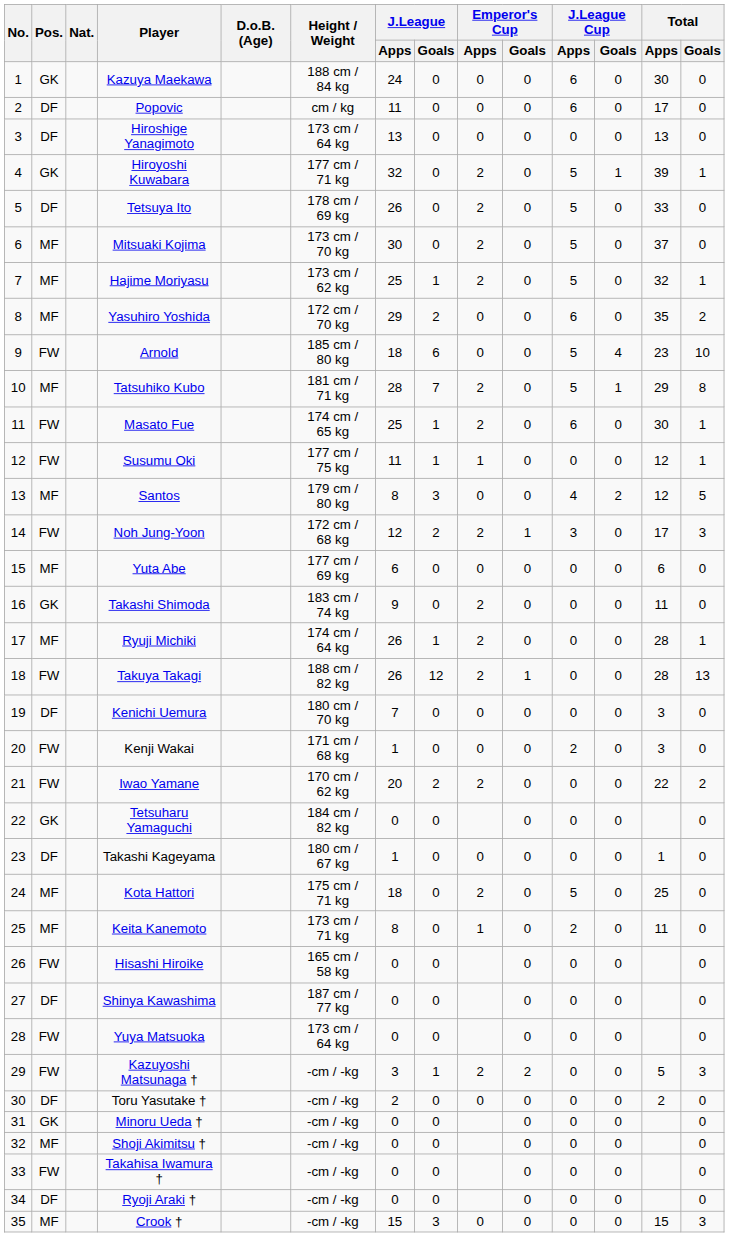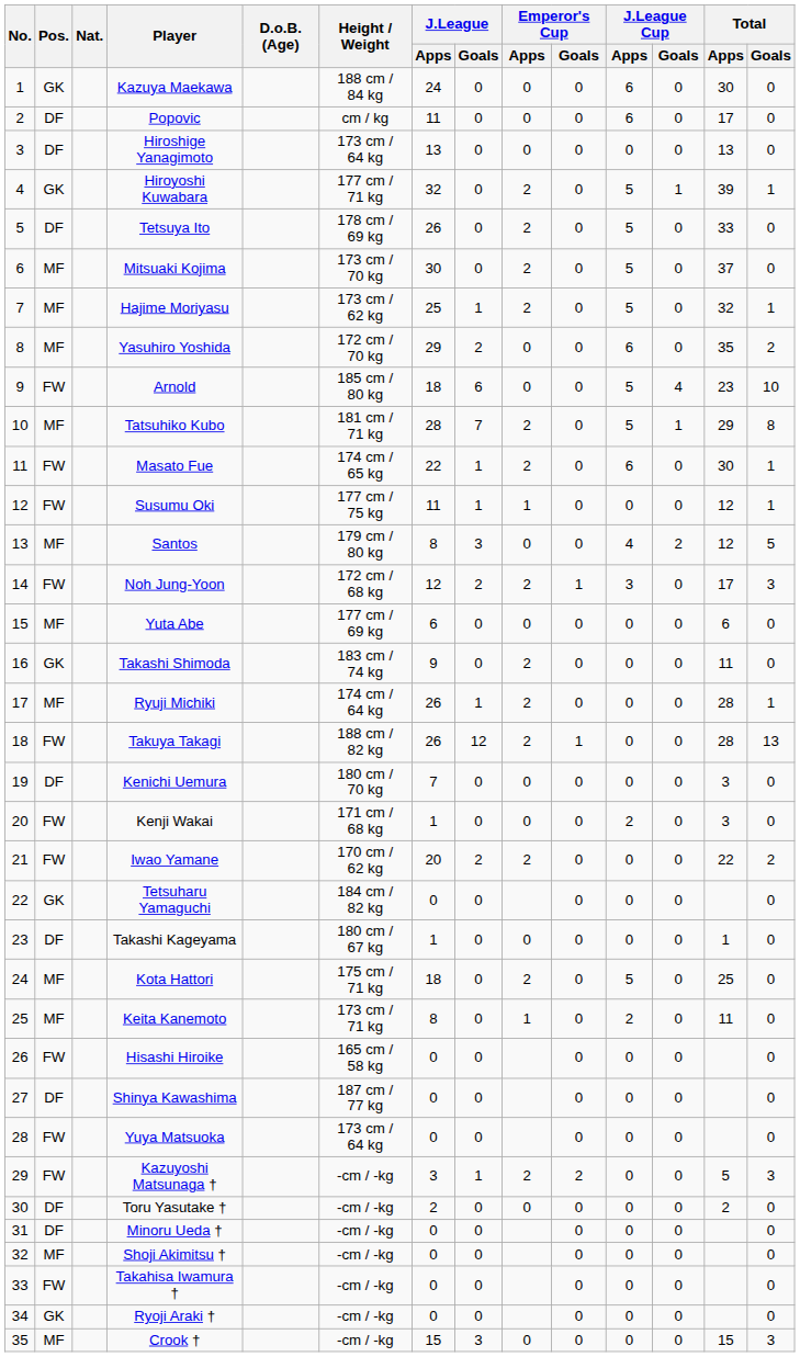 <table class="wikitable" style="text-align:center;">
 <tr>
 <th rowspan="2">No.</th>
 <th rowspan="2">Pos.</th>
 <th rowspan="2">Nat.</th>
 <th rowspan="2">Player</th>
 <th rowspan="2">D.o.B. (Age)</th>
 <th rowspan="2">Height / Weight</th>
 <th colspan="2"><a href='#'>J.League</a></th>
 <th colspan="2"><a href='#'>Emperor's Cup</a></th>
 <th colspan="2"><a href='#'>J.League Cup</a></th>
 <th colspan="2">Total</th>
 </tr>
 <tr>
 <th>Apps</th>
 <th>Goals</th>
 <th>Apps</th>
 <th>Goals</th>
 <th>Apps</th>
 <th>Goals</th>
 <th>Apps</th>
 <th>Goals</th>
 </tr>
 <tr>
 <td>1</td>
 <td>GK</td>
 <td></td>
 <td><a href='#'>Kazuya Maekawa</a></td>
 <td></td>
 <td>188 cm / 84 kg</td>
 <td>24</td>
 <td>0</td>
 <td>0</td>
 <td>0</td>
 <td>6</td>
 <td>0</td>
 <td>30</td>
 <td>0</td>
 </tr>
 <tr>
 <td>2</td>
 <td>DF</td>
 <td></td>
 <td><a href='#'>Popovic</a></td>
 <td></td>
 <td>cm / kg</td>
 <td>11</td>
 <td>0</td>
 <td>0</td>
 <td>0</td>
 <td>6</td>
 <td>0</td>
 <td>17</td>
 <td>0</td>
 </tr>
 <tr>
 <td>3</td>
 <td>DF</td>
 <td></td>
 <td><a href='#'>Hiroshige Yanagimoto</a></td>
 <td></td>
 <td>173 cm / 64 kg</td>
 <td>13</td>
 <td>0</td>
 <td>0</td>
 <td>0</td>
 <td>0</td>
 <td>0</td>
 <td>13</td>
 <td>0</td>
 </tr>
 <tr>
 <td>4</td>
 <td>GK</td>
 <td></td>
 <td><a href='#'>Hiroyoshi Kuwabara</a></td>
 <td></td>
 <td>177 cm / 71 kg</td>
 <td>32</td>
 <td>0</td>
 <td>2</td>
 <td>0</td>
 <td>5</td>
 <td>1</td>
 <td>39</td>
 <td>1</td>
 </tr>
 <tr>
 <td>5</td>
 <td>DF</td>
 <td></td>
 <td><a href='#'>Tetsuya Ito</a></td>
 <td></td>
 <td>178 cm / 69 kg</td>
 <td>26</td>
 <td>0</td>
 <td>2</td>
 <td>0</td>
 <td>5</td>
 <td>0</td>
 <td>33</td>
 <td>0</td>
 </tr>
 <tr>
 <td>6</td>
 <td>MF</td>
 <td></td>
 <td><a href='#'>Mitsuaki Kojima</a></td>
 <td></td>
 <td>173 cm / 70 kg</td>
 <td>30</td>
 <td>0</td>
 <td>2</td>
 <td>0</td>
 <td>5</td>
 <td>0</td>
 <td>37</td>
 <td>0</td>
 </tr>
 <tr>
 <td>7</td>
 <td>MF</td>
 <td></td>
 <td><a href='#'>Hajime Moriyasu</a></td>
 <td></td>
 <td>173 cm / 62 kg</td>
 <td>25</td>
 <td>1</td>
 <td>2</td>
 <td>0</td>
 <td>5</td>
 <td>0</td>
 <td>32</td>
 <td>1</td>
 </tr>
 <tr>
 <td>8</td>
 <td>MF</td>
 <td></td>
 <td><a href='#'>Yasuhiro Yoshida</a></td>
 <td></td>
 <td>172 cm / 70 kg</td>
 <td>29</td>
 <td>2</td>
 <td>0</td>
 <td>0</td>
 <td>6</td>
 <td>0</td>
 <td>35</td>
 <td>2</td>
 </tr>
 <tr>
 <td>9</td>
 <td>FW</td>
 <td></td>
 <td><a href='#'>Arnold</a></td>
 <td></td>
 <td>185 cm / 80 kg</td>
 <td>18</td>
 <td>6</td>
 <td>0</td>
 <td>0</td>
 <td>5</td>
 <td>4</td>
 <td>23</td>
 <td>10</td>
 </tr>
 <tr>
 <td>10</td>
 <td>MF</td>
 <td></td>
 <td><a href='#'>Tatsuhiko Kubo</a></td>
 <td></td>
 <td>181 cm / 71 kg</td>
 <td>28</td>
 <td>7</td>
 <td>2</td>
 <td>0</td>
 <td>5</td>
 <td>1</td>
 <td>29</td>
 <td>8</td>
 </tr>
 <tr>
 <td>11</td>
 <td>FW</td>
 <td></td>
 <td><a href='#'>Masato Fue</a></td>
 <td></td>
 <td>174 cm / 65 kg</td>
-<td>25</td>
+<td>22</td>
 <td>1</td>
 <td>2</td>
 <td>0</td>
 <td>6</td>
 <td>0</td>
 <td>30</td>
 <td>1</td>
 </tr>
 <tr>
 <td>12</td>
 <td>FW</td>
 <td></td>
 <td><a href='#'>Susumu Oki</a></td>
 <td></td>
 <td>177 cm / 75 kg</td>
 <td>11</td>
 <td>1</td>
 <td>1</td>
 <td>0</td>
 <td>0</td>
 <td>0</td>
 <td>12</td>
 <td>1</td>
 </tr>
 <tr>
 <td>13</td>
 <td>MF</td>
 <td></td>
 <td><a href='#'>Santos</a></td>
 <td></td>
 <td>179 cm / 80 kg</td>
 <td>8</td>
 <td>3</td>
 <td>0</td>
 <td>0</td>
 <td>4</td>
 <td>2</td>
 <td>12</td>
 <td>5</td>
 </tr>
 <tr>
 <td>14</td>
 <td>FW</td>
 <td></td>
 <td><a href='#'>Noh Jung-Yoon</a></td>
 <td></td>
 <td>172 cm / 68 kg</td>
 <td>12</td>
 <td>2</td>
 <td>2</td>
 <td>1</td>
 <td>3</td>
 <td>0</td>
 <td>17</td>
 <td>3</td>
 </tr>
 <tr>
 <td>15</td>
 <td>MF</td>
 <td></td>
 <td><a href='#'>Yuta Abe</a></td>
 <td></td>
 <td>177 cm / 69 kg</td>
 <td>6</td>
 <td>0</td>
 <td>0</td>
 <td>0</td>
 <td>0</td>
 <td>0</td>
 <td>6</td>
 <td>0</td>
 </tr>
 <tr>
 <td>16</td>
 <td>GK</td>
 <td></td>
 <td><a href='#'>Takashi Shimoda</a></td>
 <td></td>
 <td>183 cm / 74 kg</td>
 <td>9</td>
 <td>0</td>
 <td>2</td>
 <td>0</td>
 <td>0</td>
 <td>0</td>
 <td>11</td>
 <td>0</td>
 </tr>
 <tr>
 <td>17</td>
 <td>MF</td>
 <td></td>
 <td><a href='#'>Ryuji Michiki</a></td>
 <td></td>
 <td>174 cm / 64 kg</td>
 <td>26</td>
 <td>1</td>
 <td>2</td>
 <td>0</td>
 <td>0</td>
 <td>0</td>
 <td>28</td>
 <td>1</td>
 </tr>
 <tr>
 <td>18</td>
 <td>FW</td>
 <td></td>
 <td><a href='#'>Takuya Takagi</a></td>
 <td></td>
 <td>188 cm / 82 kg</td>
 <td>26</td>
 <td>12</td>
 <td>2</td>
 <td>1</td>
 <td>0</td>
 <td>0</td>
 <td>28</td>
 <td>13</td>
 </tr>
 <tr>
 <td>19</td>
 <td>DF</td>
 <td></td>
 <td><a href='#'>Kenichi Uemura</a></td>
 <td></td>
 <td>180 cm / 70 kg</td>
 <td>7</td>
 <td>0</td>
 <td>0</td>
 <td>0</td>
 <td>0</td>
 <td>0</td>
 <td>3</td>
 <td>0</td>
 </tr>
 <tr>
 <td>20</td>
 <td>FW</td>
 <td></td>
 <td>Kenji Wakai</td>
 <td></td>
 <td>171 cm / 68 kg</td>
 <td>1</td>
 <td>0</td>
 <td>0</td>
 <td>0</td>
 <td>2</td>
 <td>0</td>
 <td>3</td>
 <td>0</td>
 </tr>
 <tr>
 <td>21</td>
 <td>FW</td>
 <td></td>
 <td><a href='#'>Iwao Yamane</a></td>
 <td></td>
 <td>170 cm / 62 kg</td>
 <td>20</td>
 <td>2</td>
 <td>2</td>
 <td>0</td>
 <td>0</td>
 <td>0</td>
 <td>22</td>
 <td>2</td>
 </tr>
 <tr>
 <td>22</td>
 <td>GK</td>
 <td></td>
 <td><a href='#'>Tetsuharu Yamaguchi</a></td>
 <td></td>
 <td>184 cm / 82 kg</td>
 <td>0</td>
 <td>0</td>
 <td></td>
 <td>0</td>
 <td>0</td>
 <td>0</td>
 <td></td>
 <td>0</td>
 </tr>
 <tr>
 <td>23</td>
 <td>DF</td>
 <td></td>
 <td>Takashi Kageyama</td>
 <td></td>
 <td>180 cm / 67 kg</td>
 <td>1</td>
 <td>0</td>
 <td>0</td>
 <td>0</td>
 <td>0</td>
 <td>0</td>
 <td>1</td>
 <td>0</td>
 </tr>
 <tr>
 <td>24</td>
 <td>MF</td>
 <td></td>
 <td><a href='#'>Kota Hattori</a></td>
 <td></td>
 <td>175 cm / 71 kg</td>
 <td>18</td>
 <td>0</td>
 <td>2</td>
 <td>0</td>
 <td>5</td>
 <td>0</td>
 <td>25</td>
 <td>0</td>
 </tr>
 <tr>
 <td>25</td>
 <td>MF</td>
 <td></td>
 <td><a href='#'>Keita Kanemoto</a></td>
 <td></td>
 <td>173 cm / 71 kg</td>
 <td>8</td>
 <td>0</td>
 <td>1</td>
 <td>0</td>
 <td>2</td>
 <td>0</td>
 <td>11</td>
 <td>0</td>
 </tr>
 <tr>
 <td>26</td>
 <td>FW</td>
 <td></td>
 <td><a href='#'>Hisashi Hiroike</a></td>
 <td></td>
 <td>165 cm / 58 kg</td>
 <td>0</td>
 <td>0</td>
 <td></td>
 <td>0</td>
 <td>0</td>
 <td>0</td>
 <td></td>
 <td>0</td>
 </tr>
 <tr>
 <td>27</td>
 <td>DF</td>
 <td></td>
 <td><a href='#'>Shinya Kawashima</a></td>
 <td></td>
 <td>187 cm / 77 kg</td>
 <td>0</td>
 <td>0</td>
 <td></td>
 <td>0</td>
 <td>0</td>
 <td>0</td>
 <td></td>
 <td>0</td>
 </tr>
 <tr>
 <td>28</td>
 <td>FW</td>
 <td></td>
 <td><a href='#'>Yuya Matsuoka</a></td>
 <td></td>
 <td>173 cm / 64 kg</td>
 <td>0</td>
 <td>0</td>
 <td></td>
 <td>0</td>
 <td>0</td>
 <td>0</td>
 <td></td>
 <td>0</td>
 </tr>
 <tr>
 <td>29</td>
 <td>FW</td>
 <td></td>
 <td><a href='#'>Kazuyoshi Matsunaga</a> †</td>
 <td></td>
 <td>-cm / -kg</td>
 <td>3</td>
 <td>1</td>
 <td>2</td>
 <td>2</td>
 <td>0</td>
 <td>0</td>
 <td>5</td>
 <td>3</td>
 </tr>
 <tr>
 <td>30</td>
 <td>DF</td>
 <td></td>
 <td>Toru Yasutake †</td>
 <td></td>
 <td>-cm / -kg</td>
 <td>2</td>
 <td>0</td>
 <td>0</td>
 <td>0</td>
 <td>0</td>
 <td>0</td>
 <td>2</td>
 <td>0</td>
 </tr>
 <tr>
 <td>31</td>
-<td>GK</td>
+<td>DF</td>
 <td></td>
 <td><a href='#'>Minoru Ueda</a> †</td>
 <td></td>
 <td>-cm / -kg</td>
 <td>0</td>
 <td>0</td>
 <td></td>
 <td>0</td>
 <td>0</td>
 <td>0</td>
 <td></td>
 <td>0</td>
 </tr>
 <tr>
 <td>32</td>
 <td>MF</td>
 <td></td>
 <td><a href='#'>Shoji Akimitsu</a> †</td>
 <td></td>
 <td>-cm / -kg</td>
 <td>0</td>
 <td>0</td>
 <td></td>
 <td>0</td>
 <td>0</td>
 <td>0</td>
 <td></td>
 <td>0</td>
 </tr>
 <tr>
 <td>33</td>
 <td>FW</td>
 <td></td>
 <td><a href='#'>Takahisa Iwamura</a> †</td>
 <td></td>
 <td>-cm / -kg</td>
 <td>0</td>
 <td>0</td>
 <td></td>
 <td>0</td>
 <td>0</td>
 <td>0</td>
 <td></td>
 <td>0</td>
 </tr>
 <tr>
 <td>34</td>
-<td>DF</td>
+<td>GK</td>
 <td></td>
 <td><a href='#'>Ryoji Araki</a> †</td>
 <td></td>
 <td>-cm / -kg</td>
 <td>0</td>
 <td>0</td>
 <td></td>
 <td>0</td>
 <td>0</td>
 <td>0</td>
 <td></td>
 <td>0</td>
 </tr>
 <tr>
 <td>35</td>
 <td>MF</td>
 <td></td>
 <td><a href='#'>Crook</a> †</td>
 <td></td>
 <td>-cm / -kg</td>
 <td>15</td>
 <td>3</td>
 <td>0</td>
 <td>0</td>
 <td>0</td>
 <td>0</td>
 <td>15</td>
 <td>3</td>
 </tr>
 </table>
